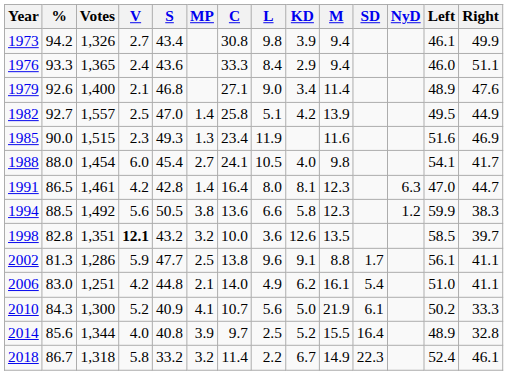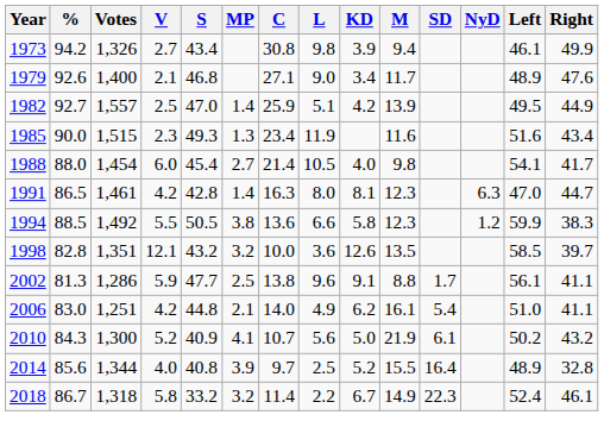 <table class="wikitable sortable" style=text-align:right>
 <tr>
 <th>Year</th>
 <th>%</th>
 <th>Votes</th>
 <th><a href='#'>V</a></th>
 <th><a href='#'>S</a></th>
 <th><a href='#'>MP</a></th>
 <th><a href='#'>C</a></th>
 <th><a href='#'>L</a></th>
 <th><a href='#'>KD</a></th>
 <th><a href='#'>M</a></th>
 <th><a href='#'>SD</a></th>
 <th><a href='#'>NyD</a></th>
 <th>Left</th>
 <th>Right</th>
 </tr>
 <tr>
 <td align=left><a href='#'>1973</a></td>
 <td>94.2</td>
 <td>1,326</td>
 <td>2.7</td>
 <td>43.4</td>
 <td></td>
 <td>30.8</td>
 <td>9.8</td>
 <td>3.9</td>
 <td>9.4</td>
 <td></td>
 <td></td>
 <td>46.1</td>
 <td>49.9</td>
 </tr>
 <tr>
-<td align=left><a href='#'>1976</a></td>
-<td>93.3</td>
-<td>1,365</td>
-<td>2.4</td>
-<td>43.6</td>
-<td></td>
-<td>33.3</td>
-<td>8.4</td>
-<td>2.9</td>
-<td>9.4</td>
-<td></td>
-<td></td>
-<td>46.0</td>
-<td>51.1</td>
-</tr>
-<tr>
 <td align=left><a href='#'>1979</a></td>
 <td>92.6</td>
 <td>1,400</td>
 <td>2.1</td>
 <td>46.8</td>
 <td></td>
 <td>27.1</td>
 <td>9.0</td>
 <td>3.4</td>
-<td>11.4</td>
+<td>11.7</td>
 <td></td>
 <td></td>
 <td>48.9</td>
 <td>47.6</td>
 </tr>
 <tr>
 <td align=left><a href='#'>1982</a></td>
 <td>92.7</td>
 <td>1,557</td>
 <td>2.5</td>
 <td>47.0</td>
 <td>1.4</td>
-<td>25.8</td>
+<td>25.9</td>
 <td>5.1</td>
 <td>4.2</td>
 <td>13.9</td>
 <td></td>
 <td></td>
 <td>49.5</td>
 <td>44.9</td>
 </tr>
 <tr>
 <td align=left><a href='#'>1985</a></td>
 <td>90.0</td>
 <td>1,515</td>
 <td>2.3</td>
 <td>49.3</td>
 <td>1.3</td>
 <td>23.4</td>
 <td>11.9</td>
 <td></td>
 <td>11.6</td>
 <td></td>
 <td></td>
 <td>51.6</td>
-<td>46.9</td>
+<td>43.4</td>
 </tr>
 <tr>
 <td align=left><a href='#'>1988</a></td>
 <td>88.0</td>
 <td>1,454</td>
 <td>6.0</td>
 <td>45.4</td>
 <td>2.7</td>
-<td>24.1</td>
+<td>21.4</td>
 <td>10.5</td>
 <td>4.0</td>
 <td>9.8</td>
 <td></td>
 <td></td>
 <td>54.1</td>
 <td>41.7</td>
 </tr>
 <tr>
 <td align=left><a href='#'>1991</a></td>
 <td>86.5</td>
 <td>1,461</td>
 <td>4.2</td>
 <td>42.8</td>
 <td>1.4</td>
-<td>16.4</td>
+<td>16.3</td>
 <td>8.0</td>
 <td>8.1</td>
 <td>12.3</td>
 <td></td>
 <td>6.3</td>
 <td>47.0</td>
 <td>44.7</td>
 </tr>
 <tr>
 <td align=left><a href='#'>1994</a></td>
 <td>88.5</td>
 <td>1,492</td>
-<td>5.6</td>
+<td>5.5</td>
 <td>50.5</td>
 <td>3.8</td>
 <td>13.6</td>
 <td>6.6</td>
 <td>5.8</td>
 <td>12.3</td>
 <td></td>
 <td>1.2</td>
 <td>59.9</td>
 <td>38.3</td>
 </tr>
 <tr>
 <td align=left><a href='#'>1998</a></td>
 <td>82.8</td>
 <td>1,351</td>
-<td><strong>12.1</strong></td>
+<td>12.1</td>
 <td>43.2</td>
 <td>3.2</td>
 <td>10.0</td>
 <td>3.6</td>
 <td>12.6</td>
 <td>13.5</td>
 <td></td>
 <td></td>
 <td>58.5</td>
 <td>39.7</td>
 </tr>
 <tr>
 <td align=left><a href='#'>2002</a></td>
 <td>81.3</td>
 <td>1,286</td>
 <td>5.9</td>
 <td>47.7</td>
 <td>2.5</td>
 <td>13.8</td>
 <td>9.6</td>
 <td>9.1</td>
 <td>8.8</td>
 <td>1.7</td>
 <td></td>
 <td>56.1</td>
 <td>41.1</td>
 </tr>
 <tr>
 <td align=left><a href='#'>2006</a></td>
 <td>83.0</td>
 <td>1,251</td>
 <td>4.2</td>
 <td>44.8</td>
 <td>2.1</td>
 <td>14.0</td>
 <td>4.9</td>
 <td>6.2</td>
 <td>16.1</td>
 <td>5.4</td>
 <td></td>
 <td>51.0</td>
 <td>41.1</td>
 </tr>
 <tr>
 <td align=left><a href='#'>2010</a></td>
 <td>84.3</td>
 <td>1,300</td>
 <td>5.2</td>
 <td>40.9</td>
 <td>4.1</td>
 <td>10.7</td>
 <td>5.6</td>
 <td>5.0</td>
 <td>21.9</td>
 <td>6.1</td>
 <td></td>
 <td>50.2</td>
-<td>33.3</td>
+<td>43.2</td>
 </tr>
 <tr>
 <td align=left><a href='#'>2014</a></td>
 <td>85.6</td>
 <td>1,344</td>
 <td>4.0</td>
 <td>40.8</td>
 <td>3.9</td>
 <td>9.7</td>
 <td>2.5</td>
 <td>5.2</td>
 <td>15.5</td>
 <td>16.4</td>
 <td></td>
 <td>48.9</td>
 <td>32.8</td>
 </tr>
 <tr>
 <td align=left><a href='#'>2018</a></td>
 <td>86.7</td>
 <td>1,318</td>
 <td>5.8</td>
 <td>33.2</td>
 <td>3.2</td>
 <td>11.4</td>
 <td>2.2</td>
 <td>6.7</td>
 <td>14.9</td>
 <td>22.3</td>
 <td></td>
 <td>52.4</td>
 <td>46.1</td>
 </tr>
 </table>
